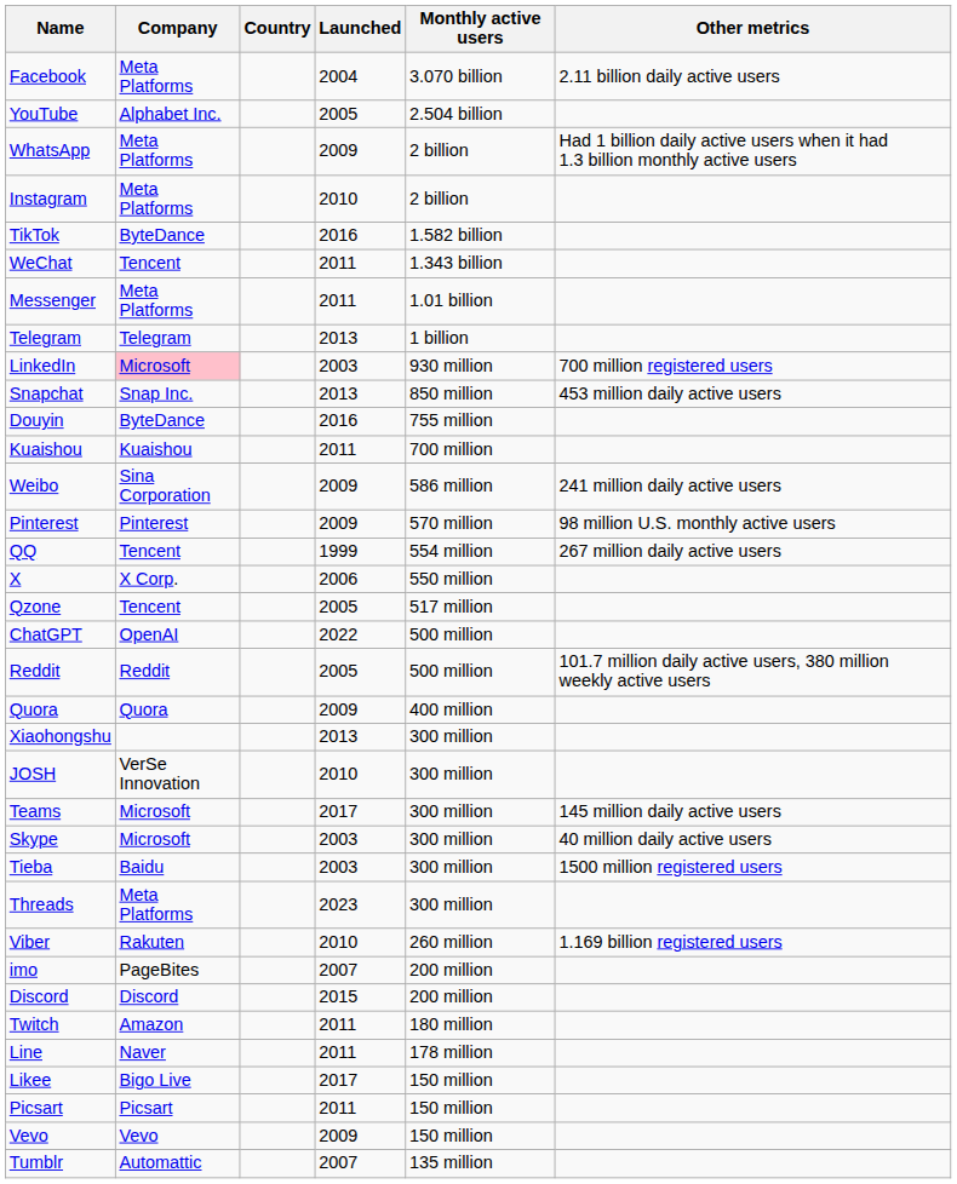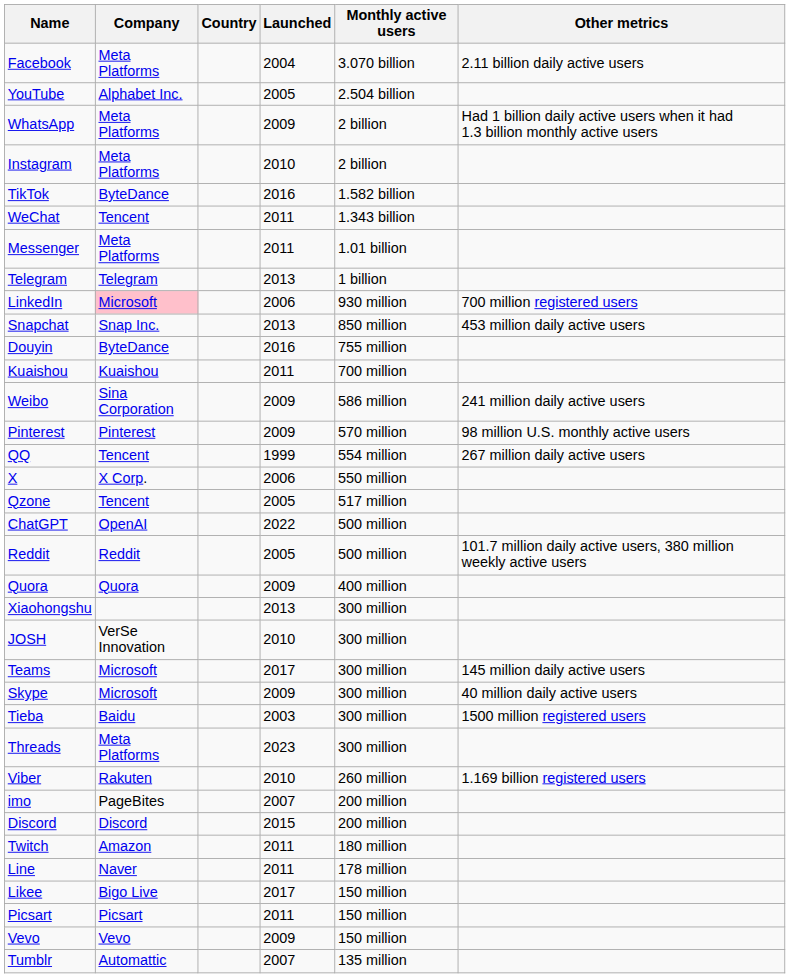 <table class="wikitable sortable">
 <tr>
 <th>Name</th>
 <th>Company</th>
 <th>Country</th>
 <th>Launched</th>
 <th data-sort-type=number>Monthly active users</th>
 <th>Other metrics</th>
 </tr>
 <tr>
 <td><a href='#'>Facebook</a></td>
 <td><a href='#'>Meta Platforms</a></td>
 <td></td>
 <td>2004</td>
 <td data-sort-value="3070">3.070 billion</td>
 <td>2.11 billion daily active users</td>
 </tr>
 <tr>
 <td><a href='#'>YouTube</a></td>
 <td><a href='#'>Alphabet Inc.</a></td>
 <td></td>
 <td>2005</td>
 <td data-sort-value="2504">2.504 billion</td>
 <td></td>
 </tr>
 <tr>
 <td><a href='#'>WhatsApp</a></td>
 <td><a href='#'>Meta Platforms</a></td>
 <td></td>
 <td>2009</td>
 <td data-sort-value="2000">2 billion</td>
 <td>Had 1 billion daily active users when it had 1.3 billion monthly active users</td>
 </tr>
 <tr>
 <td><a href='#'>Instagram</a></td>
 <td><a href='#'>Meta Platforms</a></td>
 <td></td>
 <td>2010</td>
 <td data-sort-value="2000">2 billion</td>
 </tr>
 <tr>
 <td><a href='#'>TikTok</a></td>
 <td><a href='#'>ByteDance</a></td>
 <td></td>
 <td>2016</td>
 <td data-sort-value="1582">1.582 billion</td>
 <td></td>
 </tr>
 <tr>
 <td><a href='#'>WeChat</a></td>
 <td><a href='#'>Tencent</a></td>
 <td></td>
 <td>2011</td>
 <td data-sort-value="1343">1.343 billion</td>
 <td></td>
 </tr>
 <tr>
 <td><a href='#'>Messenger</a></td>
 <td><a href='#'>Meta Platforms</a></td>
 <td></td>
 <td>2011</td>
 <td data-sort-value="1010">1.01 billion</td>
 <td></td>
 </tr>
 <tr>
 <td><a href='#'>Telegram</a></td>
 <td><a href='#'>Telegram</a></td>
 <td></td>
 <td>2013</td>
 <td data-sort-value="1000">1 billion</td>
 <td></td>
 </tr>
 <tr>
 <td><a href='#'>LinkedIn</a></td>
 <td style="background: pink;"><a href='#'>Microsoft</a></td>
 <td></td>
-<td>2003</td>
+<td>2006</td>
 <td data-sort-value="930">930 million</td>
 <td>700 million <a href='#'>registered users</a></td>
 </tr>
 <tr>
 <td><a href='#'>Snapchat</a></td>
 <td><a href='#'>Snap Inc.</a></td>
 <td></td>
 <td>2013</td>
 <td data-sort-value="800">850 million</td>
 <td>453 million daily active users</td>
 </tr>
 <tr>
 <td><a href='#'>Douyin</a></td>
 <td><a href='#'>ByteDance</a></td>
 <td></td>
 <td>2016</td>
 <td data-sort-value="755">755 million</td>
 <td></td>
 </tr>
 <tr>
 <td><a href='#'>Kuaishou</a></td>
 <td><a href='#'>Kuaishou</a></td>
 <td></td>
 <td>2011</td>
 <td data-sort-value="700">700 million</td>
 <td></td>
 </tr>
 <tr>
 <td><a href='#'>Weibo</a></td>
 <td><a href='#'>Sina Corporation</a></td>
 <td></td>
 <td>2009</td>
 <td data-sort-value="586">586 million</td>
 <td>241 million daily active users</td>
 </tr>
 <tr>
 <td><a href='#'>Pinterest</a></td>
 <td><a href='#'>Pinterest</a></td>
 <td></td>
 <td>2009</td>
 <td data-sort-value="498">570 million</td>
 <td>98 million U.S. monthly active users</td>
 </tr>
 <tr>
 <td><a href='#'>QQ</a></td>
 <td><a href='#'>Tencent</a></td>
 <td></td>
 <td>1999</td>
 <td data-sort-value="554">554 million</td>
 <td>267 million daily active users</td>
 </tr>
 <tr>
 <td><a href='#'>X</a></td>
 <td><a href='#'>X Corp</a>.</td>
 <td></td>
 <td>2006</td>
 <td data-sort-value="550">550 million</td>
 <td></td>
 </tr>
 <tr>
 <td><a href='#'>Qzone</a></td>
 <td><a href='#'>Tencent</a></td>
 <td></td>
 <td>2005</td>
 <td data-sort-value="517">517 million</td>
 <td></td>
 </tr>
 <tr>
 <td><a href='#'>ChatGPT</a></td>
 <td><a href='#'>OpenAI</a></td>
 <td></td>
 <td>2022</td>
 <td>500 million</td>
 <td></td>
 </tr>
 <tr>
 <td><a href='#'>Reddit</a></td>
 <td><a href='#'>Reddit</a></td>
 <td></td>
 <td>2005</td>
 <td data-sort-value="500">500 million</td>
 <td>101.7 million daily active users, 380 million weekly active users</td>
 </tr>
 <tr>
 <td><a href='#'>Quora</a></td>
 <td><a href='#'>Quora</a></td>
 <td></td>
 <td>2009</td>
 <td data-sort-value="400">400 million</td>
 <td></td>
 </tr>
 <tr>
 <td><a href='#'>Xiaohongshu</a></td>
 <td></td>
 <td></td>
 <td>2013</td>
 <td data-sort-value="300">300 million</td>
 <td></td>
 </tr>
 <tr>
 <td><a href='#'>JOSH</a></td>
 <td>VerSe Innovation</td>
 <td></td>
 <td>2010</td>
 <td data-sort-value="300">300 million</td>
 <td></td>
 </tr>
 <tr>
 <td><a href='#'>Teams</a></td>
 <td><a href='#'>Microsoft</a></td>
 <td></td>
 <td>2017</td>
 <td data-sort-value="300">300 million</td>
 <td>145 million daily active users</td>
 </tr>
 <tr>
 <td><a href='#'>Skype</a></td>
 <td><a href='#'>Microsoft</a></td>
 <td></td>
-<td>2003</td>
+<td>2009</td>
 <td data-sort-value="300">300 million</td>
 <td>40 million daily active users</td>
 </tr>
 <tr>
 <td><a href='#'>Tieba</a></td>
 <td><a href='#'>Baidu</a></td>
 <td></td>
 <td>2003</td>
 <td data-sort-value="300">300 million</td>
 <td>1500 million <a href='#'>registered users</a></td>
 </tr>
 <tr>
 <td><a href='#'>Threads</a></td>
 <td><a href='#'>Meta Platforms</a></td>
 <td></td>
 <td>2023</td>
 <td data-sort-value="275">300 million</td>
 <td></td>
 </tr>
 <tr>
 <td><a href='#'>Viber</a></td>
 <td><a href='#'>Rakuten</a></td>
 <td></td>
 <td>2010</td>
 <td data-sort-value="260">260 million</td>
 <td>1.169 billion <a href='#'>registered users</a></td>
 </tr>
 <tr>
 <td><a href='#'>imo</a></td>
 <td>PageBites</td>
 <td></td>
 <td>2007</td>
 <td data-sort-value="200">200 million</td>
 <td></td>
 </tr>
 <tr>
 <td><a href='#'>Discord</a></td>
 <td><a href='#'>Discord</a></td>
 <td></td>
 <td>2015</td>
 <td data-sort-value="200">200 million</td>
 <td></td>
 </tr>
 <tr>
 <td><a href='#'>Twitch</a></td>
 <td><a href='#'>Amazon</a></td>
 <td></td>
 <td>2011</td>
 <td data-sort-value="180">180 million</td>
 <td></td>
 </tr>
 <tr>
 <td><a href='#'>Line</a></td>
 <td><a href='#'>Naver</a></td>
 <td></td>
 <td>2011</td>
 <td data-sort-value="178">178 million</td>
 <td></td>
 </tr>
 <tr>
 <td><a href='#'>Likee</a></td>
 <td><a href='#'>Bigo Live</a></td>
 <td></td>
 <td>2017</td>
 <td data-sort-value="150">150 million</td>
 <td></td>
 </tr>
 <tr>
 <td><a href='#'>Picsart</a></td>
 <td><a href='#'>Picsart</a></td>
 <td><br></td>
 <td>2011</td>
 <td data-sort-value="150">150 million</td>
 <td></td>
 </tr>
 <tr>
 <td><a href='#'>Vevo</a></td>
 <td><a href='#'>Vevo</a></td>
 <td></td>
 <td>2009</td>
 <td data-sort-value="150">150 million</td>
 <td></td>
 </tr>
 <tr>
 <td><a href='#'>Tumblr</a></td>
 <td><a href='#'>Automattic</a></td>
 <td></td>
 <td>2007</td>
 <td data-sort-value="135">135 million</td>
 <td></td>
 </tr>
 </table>
